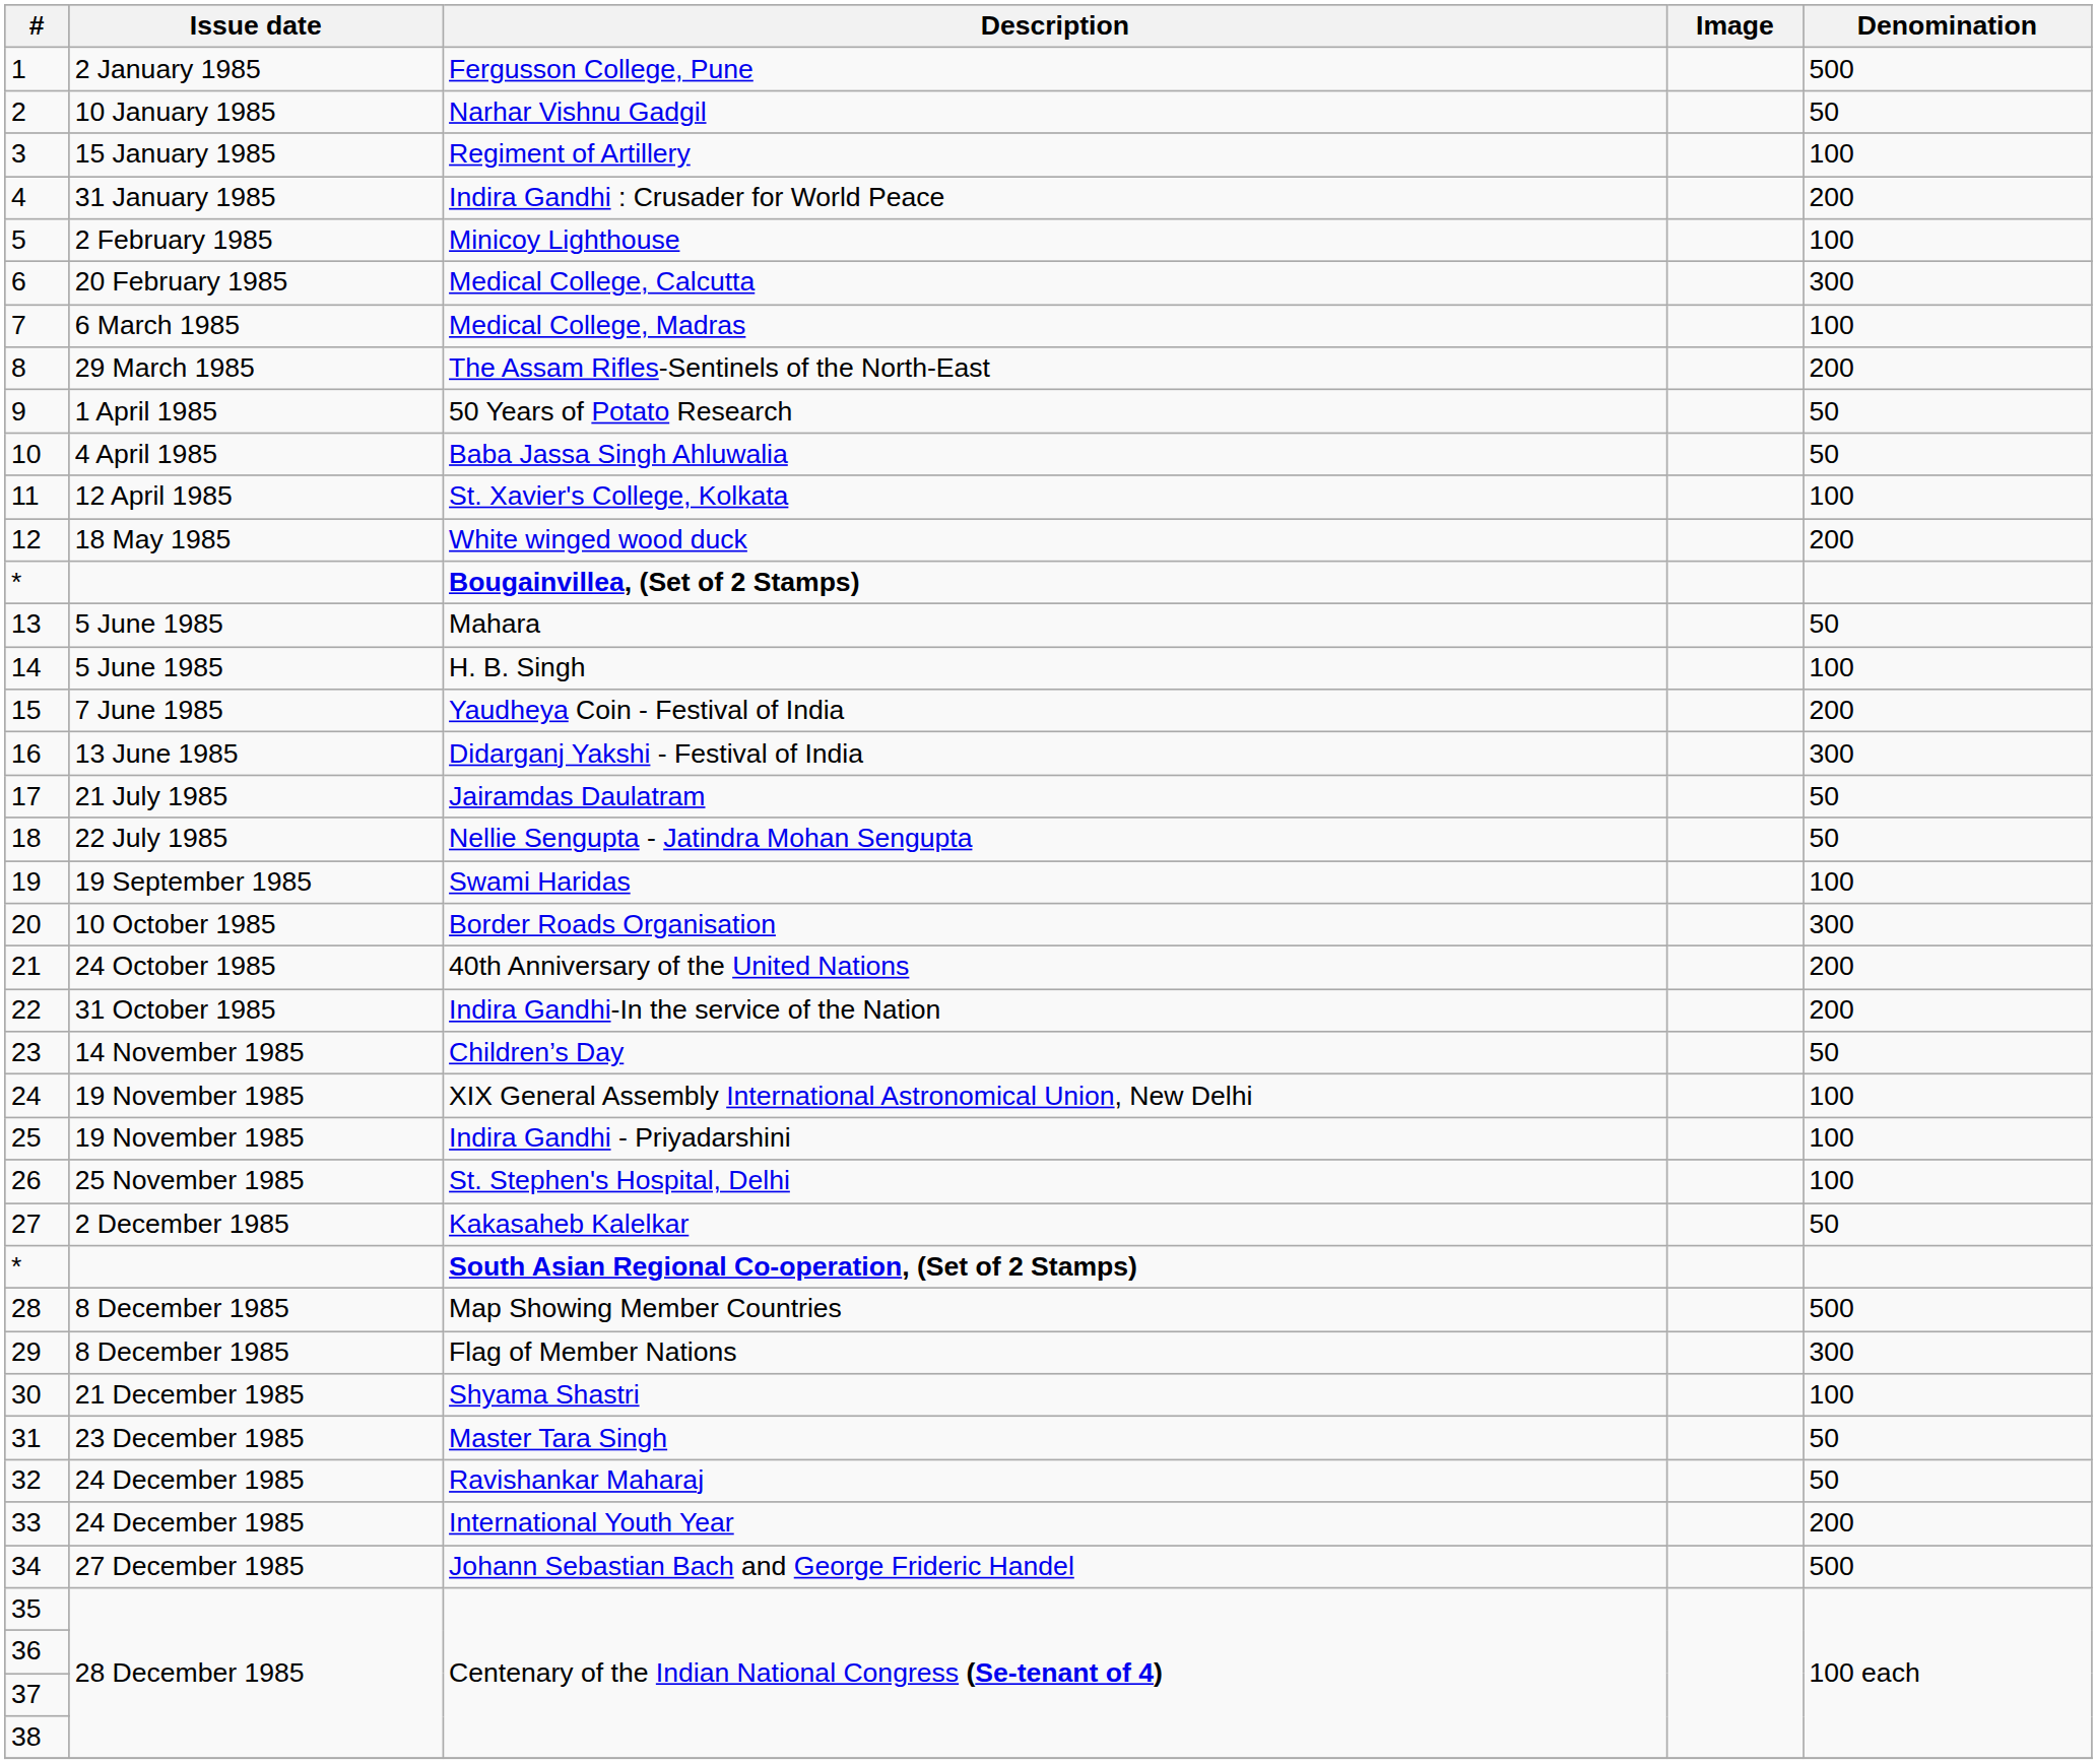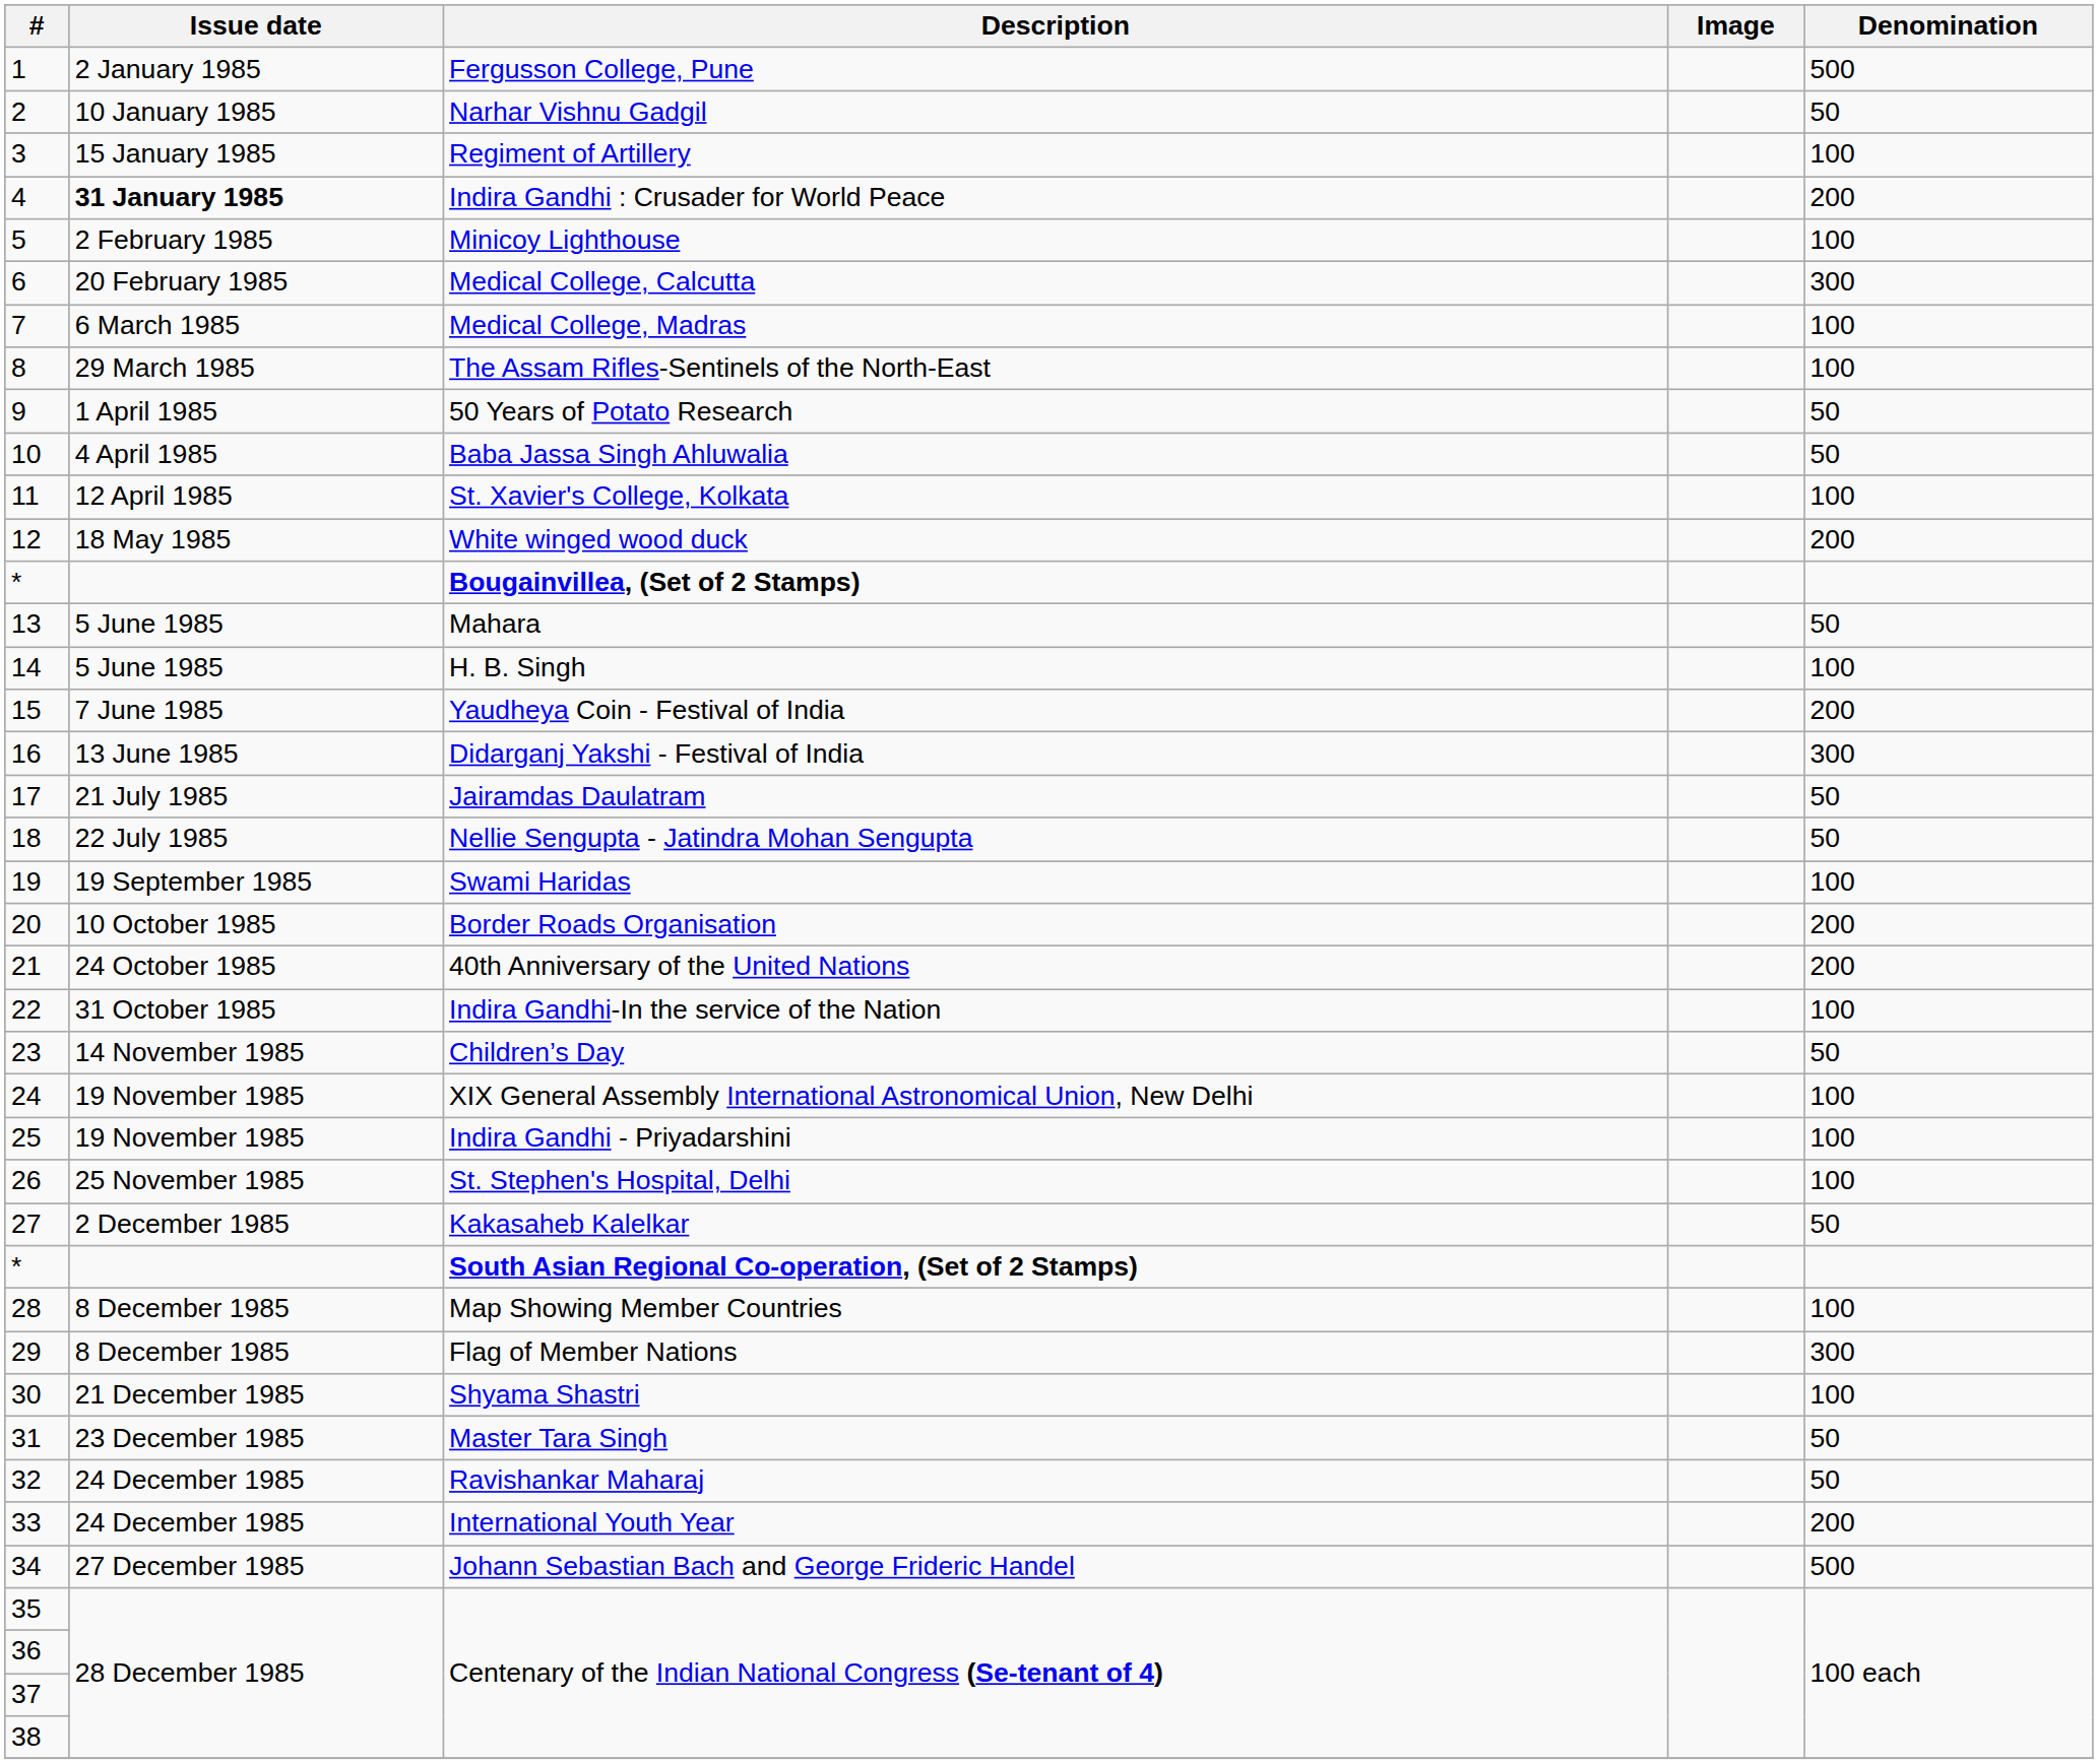 <table class="wikitable" style="text-align:justify" width="98%">
 <tr>
 <th>#</th>
 <th>Issue date</th>
 <th>Description</th>
 <th>Image</th>
 <th>Denomination</th>
 </tr>
 <tr>
 <td>1</td>
 <td>2 January 1985</td>
 <td><a href='#'>Fergusson College, Pune</a></td>
 <td></td>
 <td>500</td>
 </tr>
 <tr>
 <td>2</td>
 <td>10 January 1985</td>
 <td><a href='#'>Narhar Vishnu Gadgil</a></td>
 <td></td>
 <td>50</td>
 </tr>
 <tr>
 <td>3</td>
 <td>15 January 1985</td>
 <td><a href='#'>Regiment of Artillery</a></td>
 <td></td>
 <td>100</td>
 </tr>
 <tr>
 <td>4</td>
-<td>31 January 1985</td>
+<td><strong>31 January 1985</strong></td>
 <td><a href='#'>Indira Gandhi</a> : Crusader for World Peace</td>
 <td></td>
 <td>200</td>
 </tr>
 <tr>
 <td>5</td>
 <td>2 February 1985</td>
 <td><a href='#'>Minicoy Lighthouse</a></td>
 <td></td>
 <td>100</td>
 </tr>
 <tr>
 <td>6</td>
 <td>20 February 1985</td>
 <td><a href='#'>Medical College, Calcutta</a></td>
 <td></td>
 <td>300</td>
 </tr>
 <tr>
 <td>7</td>
 <td>6 March 1985</td>
 <td><a href='#'>Medical College, Madras</a></td>
 <td></td>
 <td>100</td>
 </tr>
 <tr>
 <td>8</td>
 <td>29 March 1985</td>
 <td><a href='#'>The Assam Rifles</a>-Sentinels of the North-East</td>
 <td></td>
-<td>200</td>
+<td>100</td>
 </tr>
 <tr>
 <td>9</td>
 <td>1 April 1985</td>
 <td>50 Years of <a href='#'>Potato</a> Research</td>
 <td></td>
 <td>50</td>
 </tr>
 <tr>
 <td>10</td>
 <td>4 April 1985</td>
 <td><a href='#'>Baba Jassa Singh Ahluwalia</a></td>
 <td></td>
 <td>50</td>
 </tr>
 <tr>
 <td>11</td>
 <td>12 April 1985</td>
 <td><a href='#'>St. Xavier's College, Kolkata</a></td>
 <td></td>
 <td>100</td>
 </tr>
 <tr>
 <td>12</td>
 <td>18 May 1985</td>
 <td><a href='#'>White winged wood duck</a></td>
 <td></td>
 <td>200</td>
 </tr>
 <tr>
 <td>*</td>
 <td></td>
 <td><strong><a href='#'>Bougainvillea</a>, (Set of 2 Stamps)</strong></td>
 <td></td>
 <td></td>
 </tr>
 <tr>
 <td>13</td>
 <td>5 June 1985</td>
 <td>Mahara</td>
 <td></td>
 <td>50</td>
 </tr>
 <tr>
 <td>14</td>
 <td>5 June 1985</td>
 <td>H. B. Singh</td>
 <td></td>
 <td>100</td>
 </tr>
 <tr>
 <td>15</td>
 <td>7 June 1985</td>
 <td><a href='#'>Yaudheya</a> Coin - Festival of India</td>
 <td></td>
 <td>200</td>
 </tr>
 <tr>
 <td>16</td>
 <td>13 June 1985</td>
 <td><a href='#'>Didarganj Yakshi</a> - Festival of India</td>
 <td></td>
 <td>300</td>
 </tr>
 <tr>
 <td>17</td>
 <td>21 July 1985</td>
 <td><a href='#'>Jairamdas Daulatram</a></td>
 <td></td>
 <td>50</td>
 </tr>
 <tr>
 <td>18</td>
 <td>22 July 1985</td>
 <td><a href='#'>Nellie Sengupta</a> - <a href='#'>Jatindra Mohan Sengupta</a></td>
 <td></td>
 <td>50</td>
 </tr>
 <tr>
 <td>19</td>
 <td>19 September 1985</td>
 <td><a href='#'>Swami Haridas</a></td>
 <td></td>
 <td>100</td>
 </tr>
 <tr>
 <td>20</td>
 <td>10 October 1985</td>
 <td><a href='#'>Border Roads Organisation</a></td>
 <td></td>
-<td>300</td>
+<td>200</td>
 </tr>
 <tr>
 <td>21</td>
 <td>24 October 1985</td>
 <td>40th Anniversary of the <a href='#'>United Nations</a></td>
 <td></td>
 <td>200</td>
 </tr>
 <tr>
 <td>22</td>
 <td>31 October 1985</td>
 <td><a href='#'>Indira Gandhi</a>-In the service of the Nation</td>
 <td></td>
-<td>200</td>
+<td>100</td>
 </tr>
 <tr>
 <td>23</td>
 <td>14 November 1985</td>
 <td><a href='#'>Children’s Day</a></td>
 <td></td>
 <td>50</td>
 </tr>
 <tr>
 <td>24</td>
 <td>19 November 1985</td>
 <td>XIX General Assembly <a href='#'>International Astronomical Union</a>, New Delhi</td>
 <td></td>
 <td>100</td>
 </tr>
 <tr>
 <td>25</td>
 <td>19 November 1985</td>
 <td><a href='#'>Indira Gandhi</a> - Priyadarshini</td>
 <td></td>
 <td>100</td>
 </tr>
 <tr>
 <td>26</td>
 <td>25 November 1985</td>
 <td><a href='#'>St. Stephen's Hospital, Delhi</a></td>
 <td></td>
 <td>100</td>
 </tr>
 <tr>
 <td>27</td>
 <td>2 December 1985</td>
 <td><a href='#'>Kakasaheb Kalelkar</a></td>
 <td></td>
 <td>50</td>
 </tr>
 <tr>
 <td>*</td>
 <td></td>
 <td><strong><a href='#'>South Asian Regional Co-operation</a>, (Set of 2 Stamps)</strong></td>
 <td></td>
 <td></td>
 </tr>
 <tr>
 <td>28</td>
 <td>8 December 1985</td>
 <td>Map Showing Member Countries</td>
 <td></td>
-<td>500</td>
+<td>100</td>
 </tr>
 <tr>
 <td>29</td>
 <td>8 December 1985</td>
 <td>Flag of Member Nations</td>
 <td></td>
 <td>300</td>
 </tr>
 <tr>
 <td>30</td>
 <td>21 December 1985</td>
 <td><a href='#'>Shyama Shastri</a></td>
 <td></td>
 <td>100</td>
 </tr>
 <tr>
 <td>31</td>
 <td>23 December 1985</td>
 <td><a href='#'>Master Tara Singh</a></td>
 <td></td>
 <td>50</td>
 </tr>
 <tr>
 <td>32</td>
 <td>24 December 1985</td>
 <td><a href='#'>Ravishankar Maharaj</a></td>
 <td></td>
 <td>50</td>
 </tr>
 <tr>
 <td>33</td>
 <td>24 December 1985</td>
 <td><a href='#'>International Youth Year</a></td>
 <td></td>
 <td>200</td>
 </tr>
 <tr>
 <td>34</td>
 <td>27 December 1985</td>
 <td><a href='#'>Johann Sebastian Bach</a> and <a href='#'>George Frideric Handel</a></td>
 <td></td>
 <td>500</td>
 </tr>
 <tr>
 <td>35</td>
 <td rowspan="4">28 December 1985</td>
 <td rowspan="4">Centenary of the <a href='#'>Indian National Congress</a> <strong>(<a href='#'>Se-tenant of 4</a>)</strong></td>
 <td rowspan="4"></td>
 <td rowspan="4">100 each</td>
 </tr>
 <tr>
 <td>36</td>
 </tr>
 <tr>
 <td>37</td>
 </tr>
 <tr>
 <td>38</td>
 </tr>
 <tr>
 </tr>
 </table>
